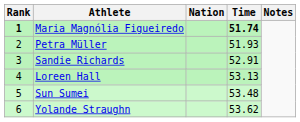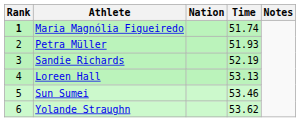 <table class="wikitable sortable" style="text-align:center">
 <tr>
 <th>Rank</th>
 <th>Athlete</th>
 <th>Nation</th>
 <th>Time</th>
 <th>Notes</th>
 </tr>
 <tr style="background:#bbf3bb;">
 <td><strong>1</strong></td>
 <td align=left><a href='#'>Maria Magnólia Figueiredo</a></td>
 <td align=left></td>
-<td><strong>51.74</strong></td>
+<td>51.74</td>
 </tr>
 <tr style="background:#bbf3bb;">
 <td>2</td>
 <td align=left><a href='#'>Petra Müller</a></td>
 <td align=left></td>
 <td>51.93</td>
 </tr>
 <tr style="background:#bbf3bb;">
 <td>3</td>
 <td align=left><a href='#'>Sandie Richards</a></td>
 <td align=left></td>
-<td>52.91</td>
+<td>52.19</td>
 </tr>
 <tr style="background:#bbf3bb;">
 <td>4</td>
 <td align=left><a href='#'>Loreen Hall</a></td>
 <td align=left></td>
 <td>53.13</td>
 </tr>
 <tr style="background:#ccf9cc;">
 <td>5</td>
 <td align=left><a href='#'>Sun Sumei</a></td>
 <td align=left></td>
-<td>53.48</td>
+<td>53.46</td>
 </tr>
 <tr style="background:#ccf9cc;">
 <td>6</td>
 <td align=left><a href='#'>Yolande Straughn</a></td>
 <td align=left></td>
 <td>53.62</td>
 </tr>
 </table>
